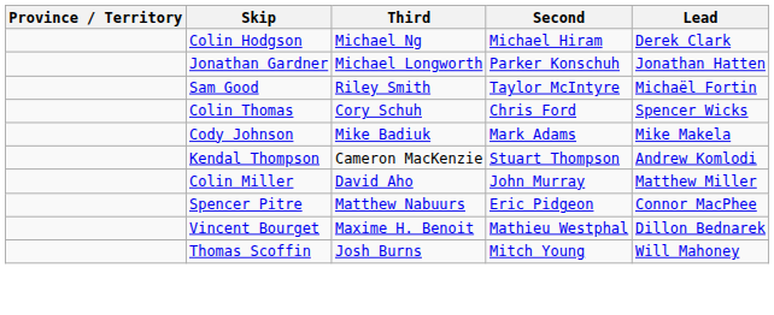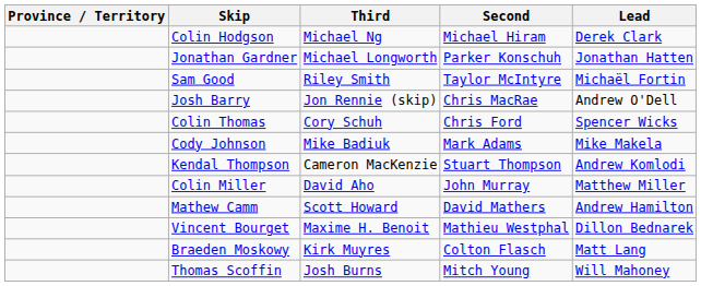 <table class="wikitable">
 <tr>
 <th>Province / Territory</th>
 <th>Skip</th>
 <th>Third</th>
 <th>Second</th>
 <th>Lead</th>
 </tr>
 <tr>
 <td></td>
 <td><a href='#'>Colin Hodgson</a></td>
 <td><a href='#'>Michael Ng</a></td>
 <td><a href='#'>Michael Hiram</a></td>
 <td><a href='#'>Derek Clark</a></td>
 </tr>
 <tr>
 <td></td>
 <td><a href='#'>Jonathan Gardner</a></td>
 <td><a href='#'>Michael Longworth</a></td>
 <td><a href='#'>Parker Konschuh</a></td>
 <td><a href='#'>Jonathan Hatten</a></td>
 </tr>
 <tr>
 <td></td>
 <td><a href='#'>Sam Good</a></td>
 <td><a href='#'>Riley Smith</a></td>
 <td><a href='#'>Taylor McIntyre</a></td>
 <td><a href='#'>Michaël Fortin</a></td>
 </tr>
 <tr>
 <td></td>
+<td><a href='#'>Josh Barry</a></td>
+<td><a href='#'>Jon Rennie</a> (skip)</td>
+<td><a href='#'>Chris MacRae</a></td>
+<td>Andrew O'Dell</td>
+</tr>
+<tr>
+<td></td>
 <td><a href='#'>Colin Thomas</a></td>
 <td><a href='#'>Cory Schuh</a></td>
 <td><a href='#'>Chris Ford</a></td>
 <td><a href='#'>Spencer Wicks</a></td>
 </tr>
 <tr>
 <td></td>
 <td><a href='#'>Cody Johnson</a></td>
 <td><a href='#'>Mike Badiuk</a></td>
 <td><a href='#'>Mark Adams</a></td>
 <td><a href='#'>Mike Makela</a></td>
 </tr>
 <tr>
 <td></td>
 <td><a href='#'>Kendal Thompson</a></td>
 <td>Cameron MacKenzie</td>
 <td><a href='#'>Stuart Thompson</a></td>
 <td><a href='#'>Andrew Komlodi</a></td>
 </tr>
 <tr>
 <td></td>
 <td><a href='#'>Colin Miller</a></td>
 <td><a href='#'>David Aho</a></td>
 <td><a href='#'>John Murray</a></td>
 <td><a href='#'>Matthew Miller</a></td>
 </tr>
 <tr>
 <td></td>
-<td><a href='#'>Spencer Pitre</a></td>
-<td><a href='#'>Matthew Nabuurs</a></td>
-<td><a href='#'>Eric Pidgeon</a></td>
-<td><a href='#'>Connor MacPhee</a></td>
+<td><a href='#'>Mathew Camm</a></td>
+<td><a href='#'>Scott Howard</a></td>
+<td><a href='#'>David Mathers</a></td>
+<td><a href='#'>Andrew Hamilton</a></td>
 </tr>
 <tr>
 <td></td>
 <td><a href='#'>Vincent Bourget</a></td>
 <td><a href='#'>Maxime H. Benoit</a></td>
 <td><a href='#'>Mathieu Westphal</a></td>
 <td><a href='#'>Dillon Bednarek</a></td>
 </tr>
 <tr>
 <td></td>
+<td><a href='#'>Braeden Moskowy</a></td>
+<td><a href='#'>Kirk Muyres</a></td>
+<td><a href='#'>Colton Flasch</a></td>
+<td><a href='#'>Matt Lang</a></td>
+</tr>
+<tr>
+<td></td>
 <td><a href='#'>Thomas Scoffin</a></td>
 <td><a href='#'>Josh Burns</a></td>
 <td><a href='#'>Mitch Young</a></td>
 <td><a href='#'>Will Mahoney</a></td>
 </tr>
 </table>
